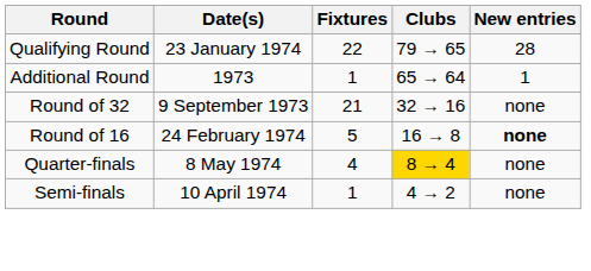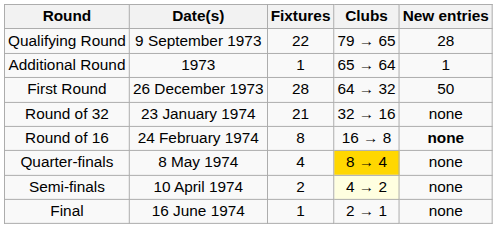 <table class="wikitable" style="text-align:center">
 <tr>
 <th>Round</th>
 <th>Date(s)</th>
 <th>Fixtures</th>
 <th>Clubs</th>
 <th>New entries</th>
 </tr>
 <tr>
 <td>Qualifying Round</td>
-<td>23 January 1974</td>
+<td>9 September 1973</td>
 <td>22</td>
 <td>79 → 65</td>
 <td>28</td>
 </tr>
 <tr>
 <td>Additional Round</td>
 <td>1973</td>
 <td>1</td>
 <td>65 → 64</td>
 <td>1</td>
 </tr>
 <tr>
+<td>First Round</td>
+<td>26 December 1973</td>
+<td>28</td>
+<td>64 → 32</td>
+<td>50</td>
+</tr>
+<tr>
 <td>Round of 32</td>
-<td>9 September 1973</td>
+<td>23 January 1974</td>
 <td>21</td>
 <td>32 → 16</td>
 <td>none</td>
 </tr>
 <tr>
 <td>Round of 16</td>
 <td>24 February 1974</td>
-<td>5</td>
+<td>8</td>
 <td>16 → 8</td>
 <td><strong>none</strong></td>
 </tr>
 <tr>
 <td>Quarter-finals</td>
 <td>8 May 1974</td>
 <td>4</td>
 <td style="background: gold;">8 → 4</td>
 <td>none</td>
 </tr>
 <tr>
 <td>Semi-finals</td>
 <td>10 April 1974</td>
+<td>2</td>
+<td style="background: lightyellow;">4 → 2</td>
+<td>none</td>
+</tr>
+<tr>
+<td>Final</td>
+<td>16 June 1974</td>
 <td>1</td>
-<td>4 → 2</td>
+<td>2 → 1</td>
 <td>none</td>
 </tr>
 </table>
